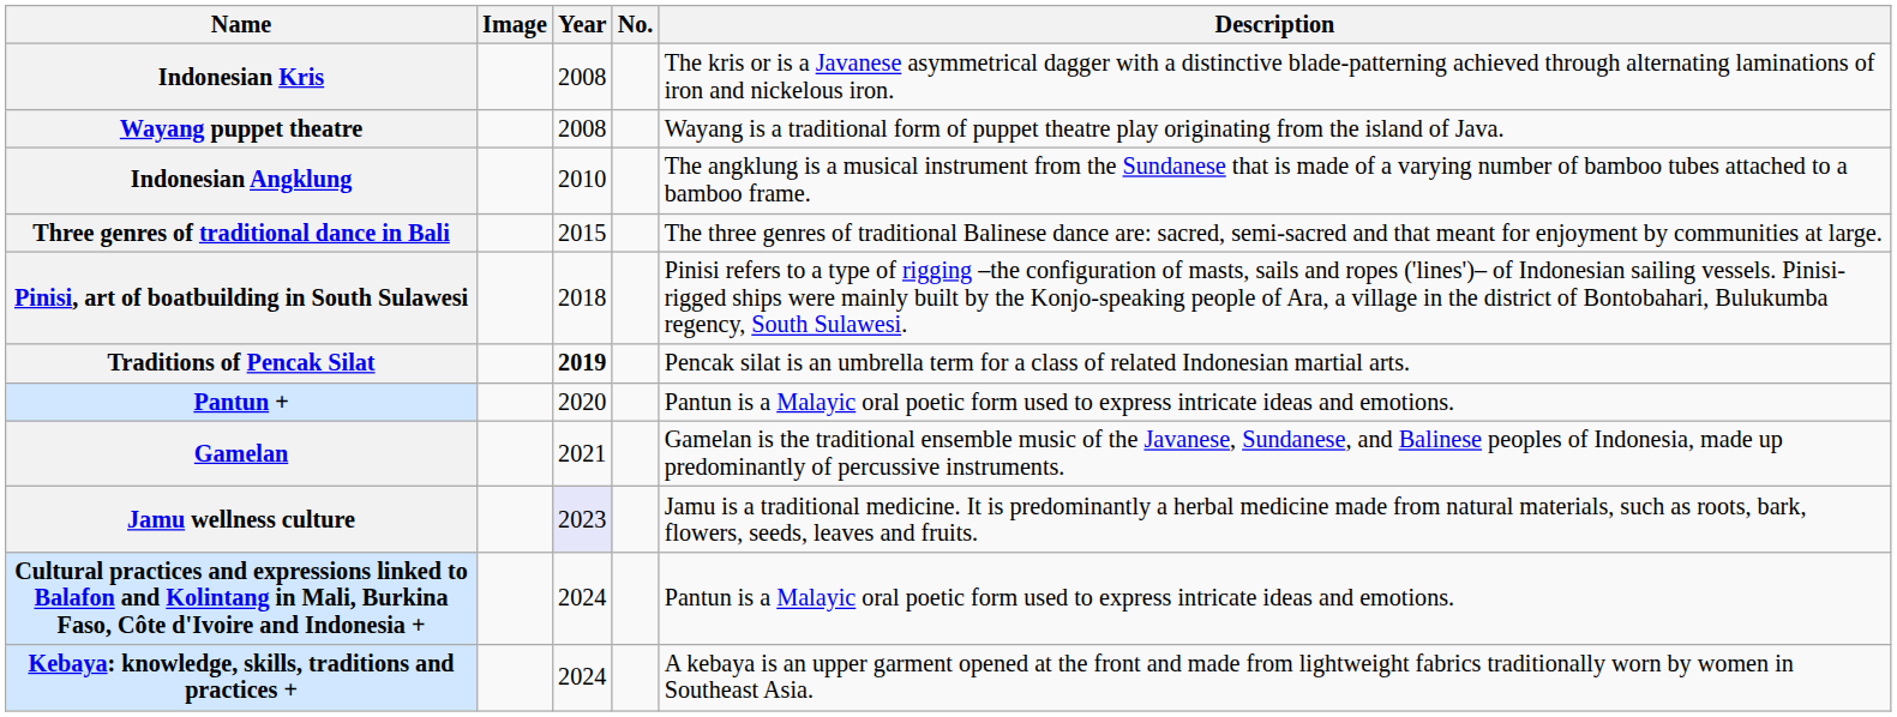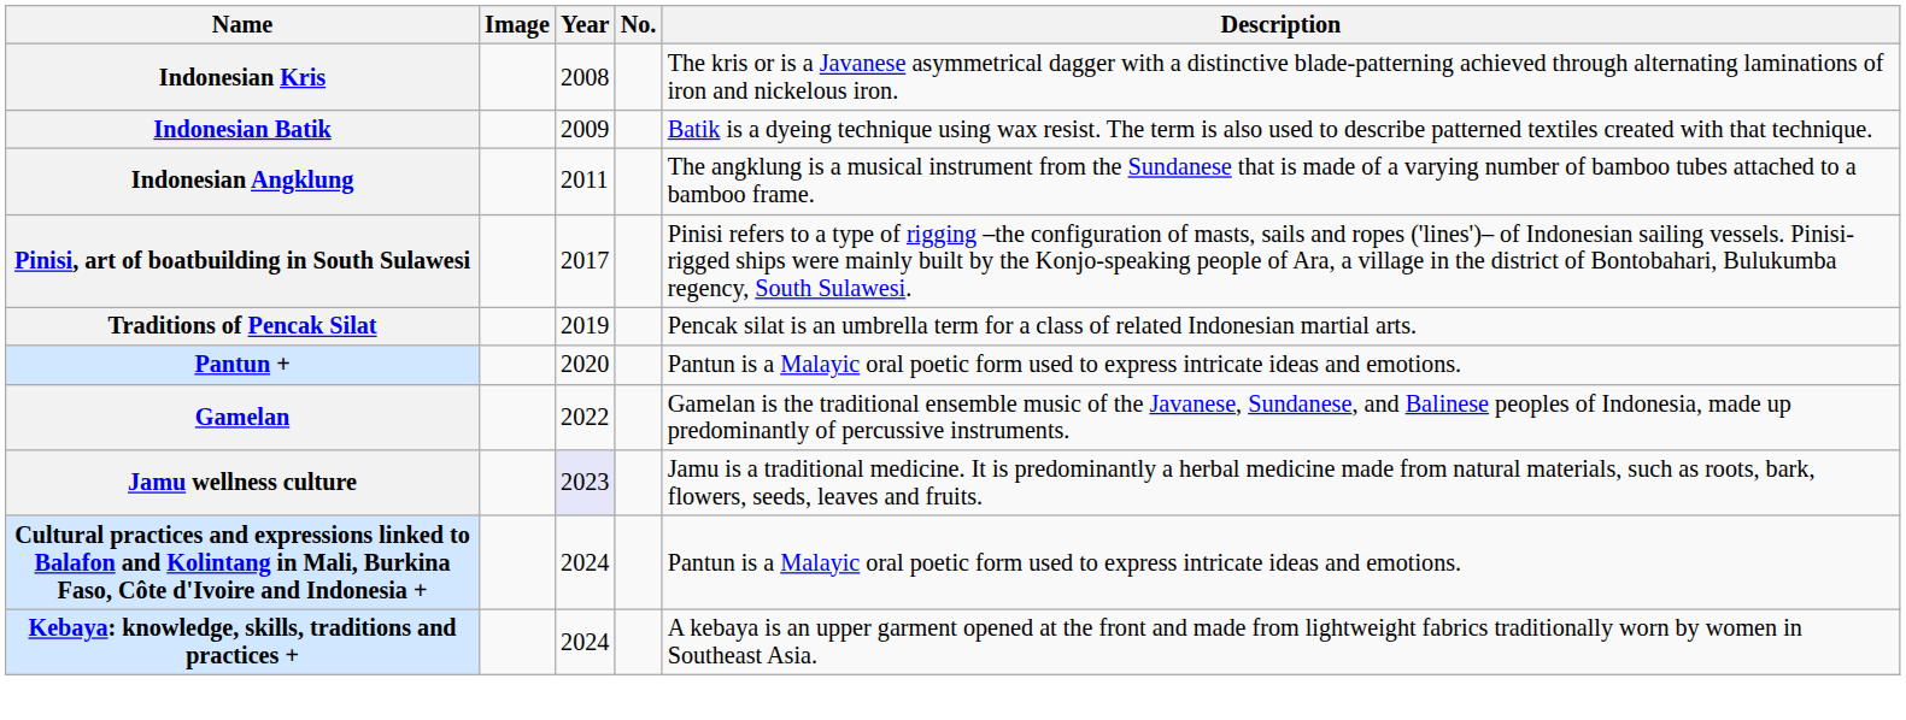 <table class="wikitable sortable plainrowheaders">
 <tr>
 <th style="width:25%">Name</th>
 <th class="unsortable">Image</th>
 <th>Year</th>
 <th>No.</th>
 <th class="unsortable">Description</th>
 </tr>
 <tr>
 <th scope="row">Indonesian <a href='#'>Kris</a></th>
 <td></td>
 <td>2008</td>
 <td></td>
 <td>The kris or is a <a href='#'>Javanese</a> asymmetrical dagger with a distinctive blade-patterning achieved through alternating laminations of iron and nickelous iron.</td>
 </tr>
 <tr>
-<th scope="row"><a href='#'>Wayang</a> puppet theatre</th>
+<th scope="row"><a href='#'>Indonesian Batik</a></th>
 <td></td>
-<td>2008</td>
+<td>2009</td>
 <td></td>
-<td>Wayang is a traditional form of puppet theatre play originating from the island of Java.</td>
+<td><a href='#'>Batik</a> is a dyeing technique using wax resist. The term is also used to describe patterned textiles created with that technique.</td>
 </tr>
 <tr>
 <th scope="row">Indonesian <a href='#'>Angklung</a></th>
 <td></td>
-<td>2010</td>
+<td>2011</td>
 <td></td>
 <td>The angklung is a musical instrument from the <a href='#'>Sundanese</a> that is made of a varying number of bamboo tubes attached to a bamboo frame.</td>
 </tr>
 <tr>
-<th scope="row">Three genres of <a href='#'>traditional dance in Bali</a></th>
-<td></td>
-<td>2015</td>
-<td></td>
-<td>The three genres of traditional Balinese dance are: sacred, semi-sacred and that meant for enjoyment by communities at large.</td>
-</tr>
-<tr>
 <th scope="row"><a href='#'>Pinisi</a>, art of boatbuilding in South Sulawesi</th>
 <td></td>
-<td>2018</td>
+<td>2017</td>
 <td></td>
 <td>Pinisi refers to a type of <a href='#'>rigging</a> –the configuration of masts, sails and ropes ('lines')– of Indonesian sailing vessels. Pinisi-rigged ships were mainly built by the Konjo-speaking people of Ara, a village in the district of Bontobahari, Bulukumba regency, <a href='#'>South Sulawesi</a>.</td>
 </tr>
 <tr>
 <th scope="row">Traditions of <a href='#'>Pencak Silat</a></th>
 <td></td>
-<td><strong>2019</strong></td>
+<td>2019</td>
 <td></td>
 <td>Pencak silat is an umbrella term for a class of related Indonesian martial arts.</td>
 </tr>
 <tr>
 <th scope="row" style="background:#D0E7FF;"><a href='#'>Pantun</a> +</th>
 <td></td>
 <td>2020</td>
 <td></td>
 <td>Pantun is a <a href='#'>Malayic</a> oral poetic form used to express intricate ideas and emotions.</td>
 </tr>
 <tr>
 <th scope="row"><a href='#'>Gamelan</a></th>
 <td></td>
-<td>2021</td>
+<td>2022</td>
 <td></td>
 <td>Gamelan is the traditional ensemble music of the <a href='#'>Javanese</a>, <a href='#'>Sundanese</a>, and <a href='#'>Balinese</a> peoples of Indonesia, made up predominantly of percussive instruments.</td>
 </tr>
 <tr>
 <th scope="row"><a href='#'>Jamu</a> wellness culture</th>
 <td></td>
 <td style="background: lavender;">2023</td>
 <td></td>
 <td>Jamu is a traditional medicine. It is predominantly a herbal medicine made from natural materials, such as roots, bark, flowers, seeds, leaves and fruits.</td>
 </tr>
 <tr>
 <th scope="row" style="background:#D0E7FF;">Cultural practices and expressions linked to <a href='#'>Balafon</a> and <a href='#'>Kolintang</a> in Mali, Burkina Faso, Côte d'Ivoire and Indonesia +</th>
 <td></td>
 <td>2024</td>
 <td></td>
 <td>Pantun is a <a href='#'>Malayic</a> oral poetic form used to express intricate ideas and emotions.</td>
 </tr>
 <tr>
 <th scope="row" style="background:#D0E7FF;"><a href='#'>Kebaya</a>: knowledge, skills, traditions and practices +</th>
 <td></td>
 <td>2024</td>
 <td></td>
 <td>A kebaya is an upper garment opened at the front and made from lightweight fabrics traditionally worn by women in Southeast Asia.</td>
 </tr>
 </table>
